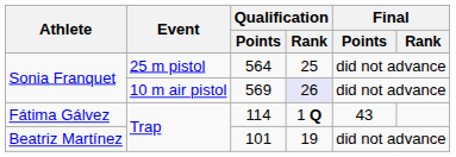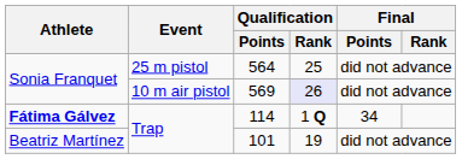 <table class="wikitable" style="font-size:90%">
 <tr>
 <th rowspan="2">Athlete</th>
 <th rowspan="2">Event</th>
 <th colspan=2>Qualification</th>
 <th colspan=2>Final</th>
 </tr>
 <tr style="font-size:95%">
 <th>Points</th>
 <th>Rank</th>
 <th>Points</th>
 <th>Rank</th>
 </tr>
 <tr align=center>
 <td align=left rowspan=2><a href='#'>Sonia Franquet</a></td>
 <td align=left><a href='#'>25 m pistol</a></td>
 <td>564</td>
 <td>25</td>
 <td colspan=2>did not advance</td>
 </tr>
 <tr align=center>
 <td align=left><a href='#'>10 m air pistol</a></td>
 <td>569</td>
 <td style="background: lavender;">26</td>
 <td colspan=2>did not advance</td>
 </tr>
 <tr align=center>
-<td align=left><a href='#'>Fátima Gálvez</a></td>
+<td align=left><strong><a href='#'>Fátima Gálvez</a></strong></td>
 <td align=left rowspan=2><a href='#'>Trap</a></td>
 <td>114</td>
 <td>1 <strong>Q</strong></td>
-<td>43</td>
+<td>34</td>
 <td></td>
 </tr>
 <tr align=center>
 <td align=left><a href='#'>Beatriz Martínez</a></td>
 <td>101</td>
 <td>19</td>
 <td colspan=2>did not advance</td>
 </tr>
 </table>
